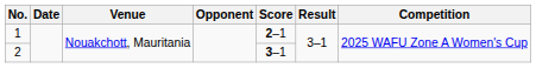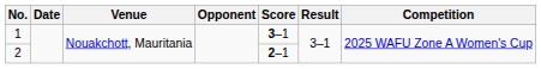 <table class="wikitable sortable">
 <tr>
 <th scope="col">No.</th>
 <th scope="col">Date</th>
 <th scope="col">Venue</th>
 <th scope="col">Opponent</th>
 <th scope="col">Score</th>
 <th scope="col">Result</th>
 <th scope="col">Competition</th>
 </tr>
 <tr>
 <td style="text-align:center;">1</td>
 <td rowspan=2></td>
 <td rowspan=2><a href='#'>Nouakchott</a>, Mauritania</td>
 <td rowspan=2></td>
-<td style="text-align:center;"><strong>2</strong>–1</td>
+<td style="text-align:center;"><strong>3</strong>–1</td>
 <td rowspan=2 style="text-align:center;">3–1</td>
 <td rowspan=2><a href='#'>2025 WAFU Zone A Women's Cup</a></td>
 </tr>
 <tr>
 <td style="text-align:center;">2</td>
-<td style="text-align:center;"><strong>3</strong>–1</td>
+<td style="text-align:center;"><strong>2</strong>–1</td>
 </tr>
 </table>
